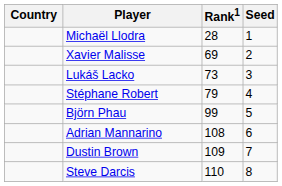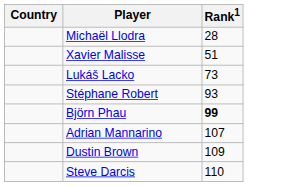 <table class="sortable wikitable">
 <tr>
 <th width="70">Country</th>
 <th width="175">Player</th>
 <th>Rank<sup>1</sup></th>
-<th>Seed</th>
 </tr>
 <tr>
 <td></td>
 <td><a href='#'>Michaël Llodra</a></td>
 <td>28</td>
-<td>1</td>
 </tr>
 <tr>
 <td></td>
 <td><a href='#'>Xavier Malisse</a></td>
-<td>69</td>
-<td>2</td>
+<td>51</td>
 </tr>
 <tr>
 <td></td>
 <td><a href='#'>Lukáš Lacko</a></td>
 <td>73</td>
-<td>3</td>
 </tr>
 <tr>
 <td></td>
 <td><a href='#'>Stéphane Robert</a></td>
-<td>79</td>
-<td>4</td>
+<td>93</td>
 </tr>
 <tr>
 <td></td>
 <td><a href='#'>Björn Phau</a></td>
-<td>99</td>
-<td>5</td>
+<td><strong>99</strong></td>
 </tr>
 <tr>
 <td></td>
 <td><a href='#'>Adrian Mannarino</a></td>
-<td>108</td>
-<td>6</td>
+<td>107</td>
 </tr>
 <tr>
 <td></td>
 <td><a href='#'>Dustin Brown</a></td>
 <td>109</td>
-<td>7</td>
 </tr>
 <tr>
 <td></td>
 <td><a href='#'>Steve Darcis</a></td>
 <td>110</td>
-<td>8</td>
 </tr>
 </table>
